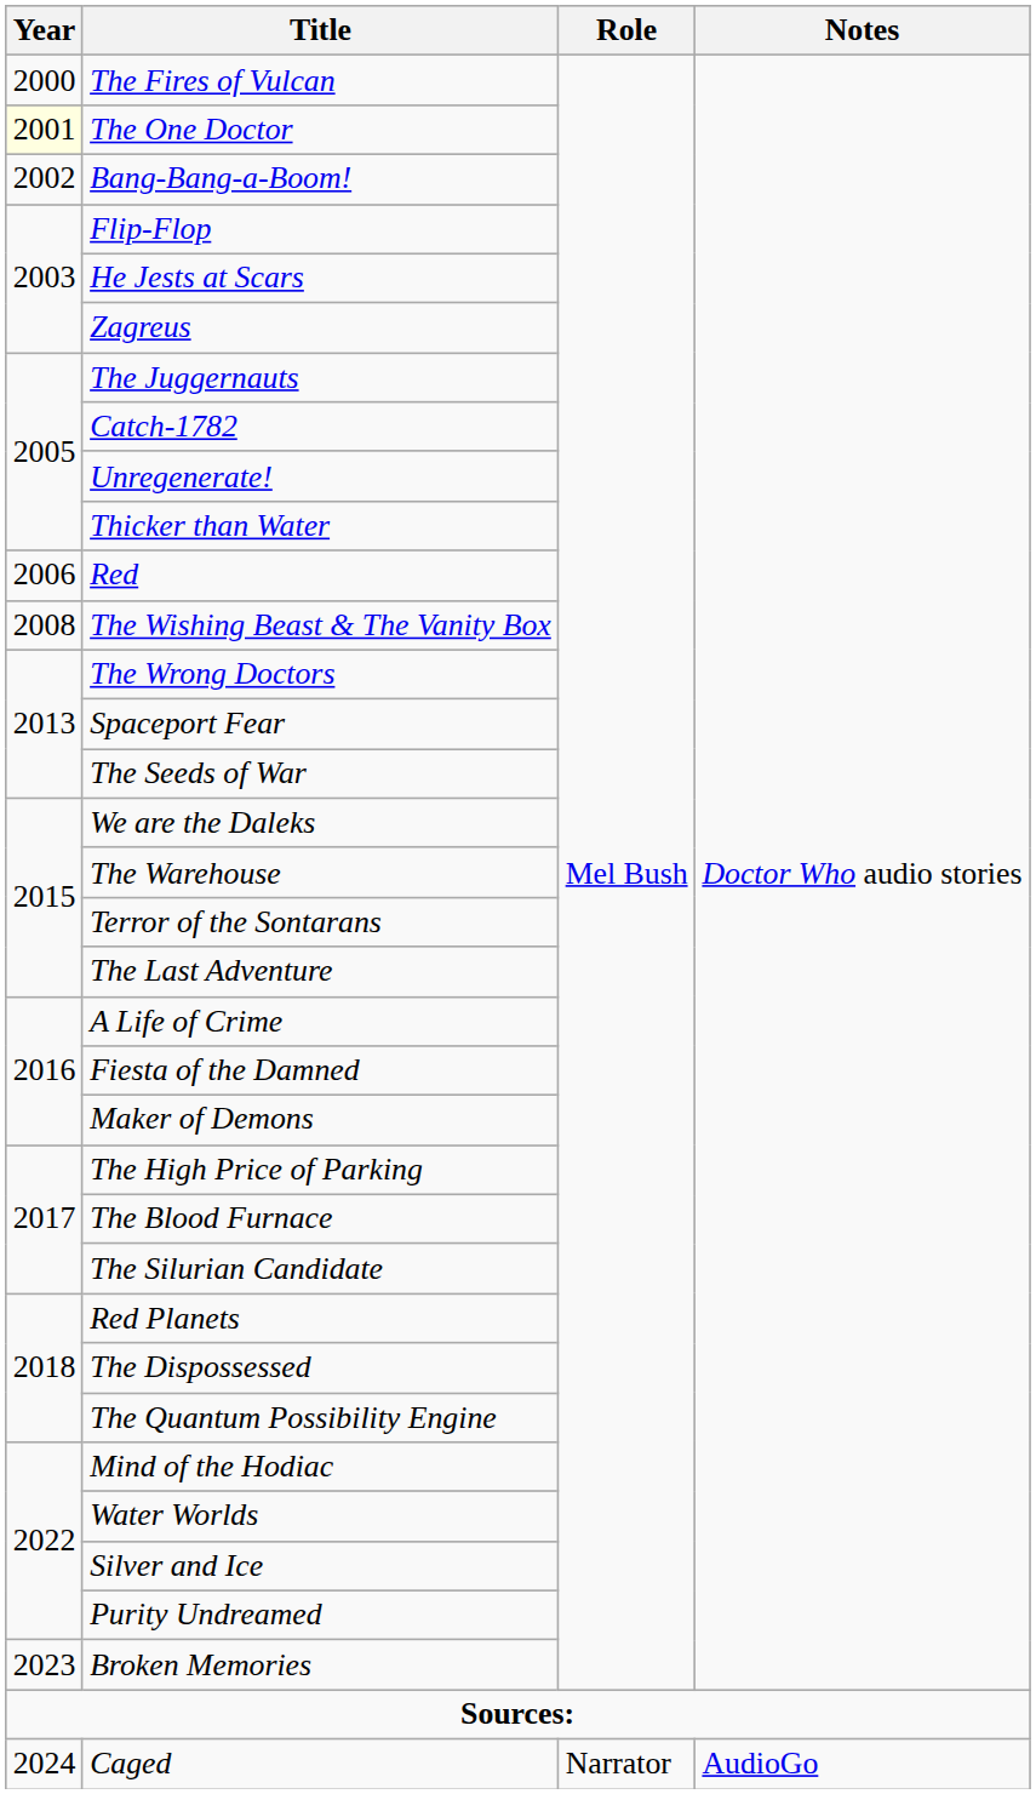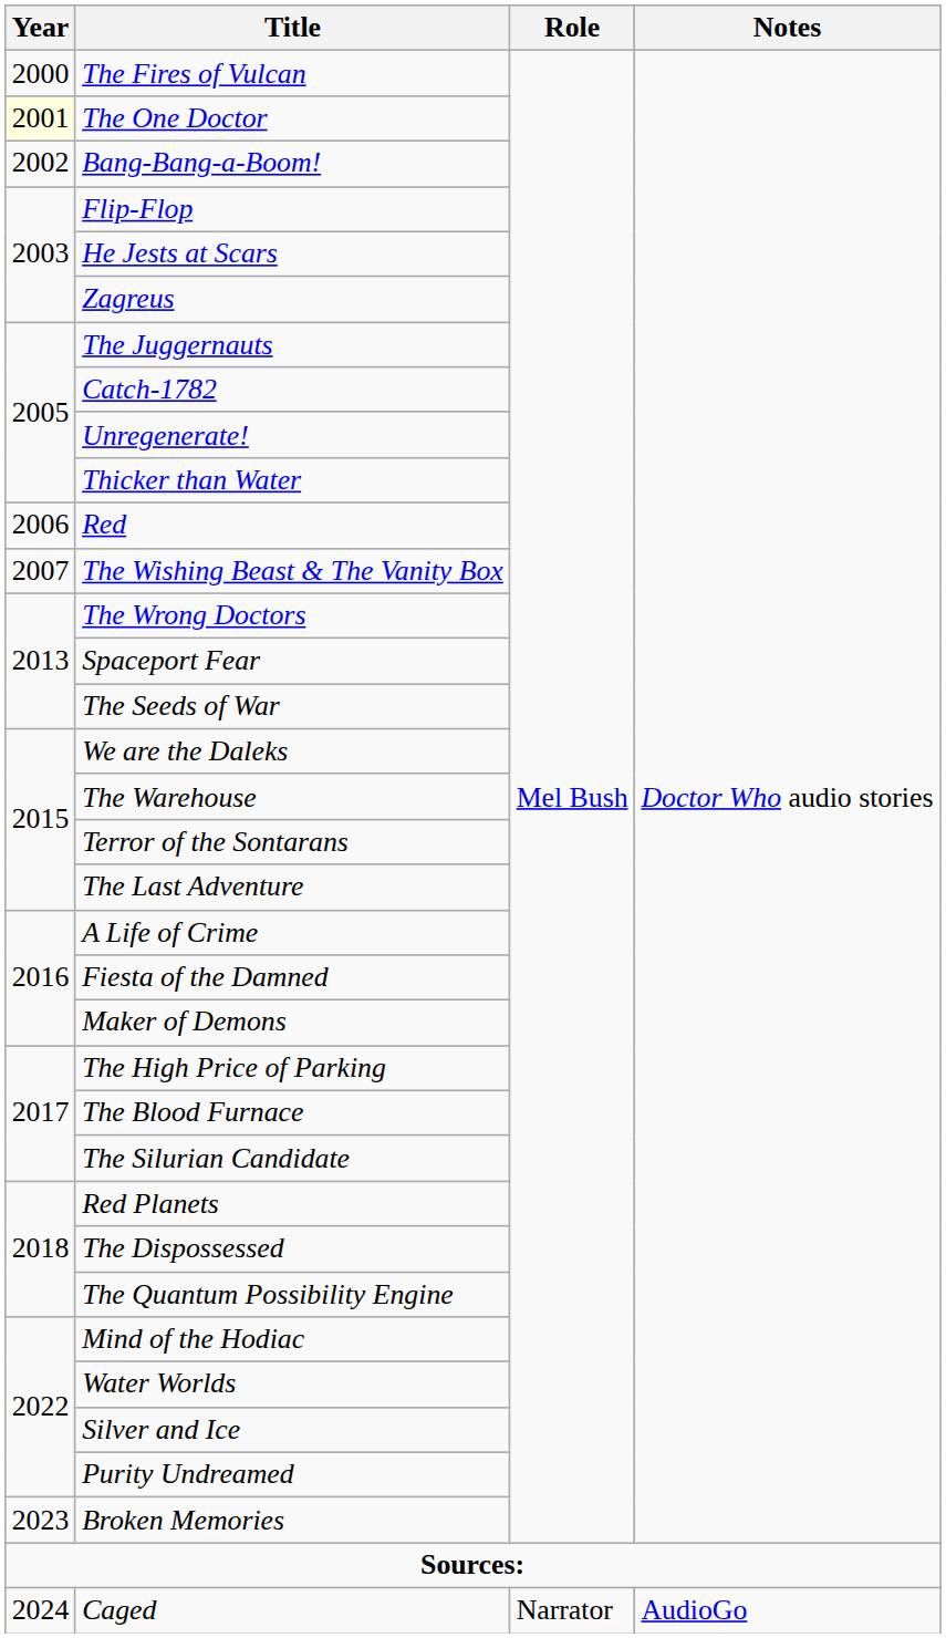 <table class="wikitable">
 <tr>
 <th>Year</th>
 <th>Title</th>
 <th>Role</th>
 <th>Notes</th>
 </tr>
 <tr>
 <td>2000</td>
 <td><em><a href='#'>The Fires of Vulcan</a></em></td>
 <td rowspan="33"><a href='#'>Mel Bush</a></td>
 <td rowspan="33"><em><a href='#'>Doctor Who</a></em> audio stories</td>
 </tr>
 <tr>
 <td style="background: lightyellow;">2001</td>
 <td><em><a href='#'>The One Doctor</a></em></td>
 </tr>
 <tr>
 <td>2002</td>
 <td><em><a href='#'>Bang-Bang-a-Boom!</a></em></td>
 </tr>
 <tr>
 <td rowspan="3">2003</td>
 <td><em><a href='#'>Flip-Flop</a></em></td>
 </tr>
 <tr>
 <td><em><a href='#'>He Jests at Scars</a></em></td>
 </tr>
 <tr>
 <td><em><a href='#'>Zagreus</a></em></td>
 </tr>
 <tr>
 <td rowspan="4">2005</td>
 <td><em><a href='#'>The Juggernauts</a></em></td>
 </tr>
 <tr>
 <td><em><a href='#'>Catch-1782</a></em></td>
 </tr>
 <tr>
 <td><em><a href='#'>Unregenerate!</a></em></td>
 </tr>
 <tr>
 <td><em><a href='#'>Thicker than Water</a></em></td>
 </tr>
 <tr>
 <td>2006</td>
 <td><em><a href='#'>Red</a></em></td>
 </tr>
 <tr>
-<td>2008</td>
+<td>2007</td>
 <td><em><a href='#'>The Wishing Beast & The Vanity Box</a></em></td>
 </tr>
 <tr>
 <td rowspan="3">2013</td>
 <td><em><a href='#'>The Wrong Doctors</a></em></td>
 </tr>
 <tr>
 <td><em>Spaceport Fear</em></td>
 </tr>
 <tr>
 <td><em>The Seeds of War</em></td>
 </tr>
 <tr>
 <td rowspan="4">2015</td>
 <td><em>We are the Daleks</em></td>
 </tr>
 <tr>
 <td><em>The Warehouse</em></td>
 </tr>
 <tr>
 <td><em>Terror of the Sontarans</em></td>
 </tr>
 <tr>
 <td><em>The Last Adventure</em></td>
 </tr>
 <tr>
 <td rowspan="3">2016</td>
 <td><em>A Life of Crime</em></td>
 </tr>
 <tr>
 <td><em>Fiesta of the Damned</em></td>
 </tr>
 <tr>
 <td><em>Maker of Demons</em></td>
 </tr>
 <tr>
 <td rowspan="3">2017</td>
 <td><em>The High Price of Parking</em></td>
 </tr>
 <tr>
 <td><em>The Blood Furnace</em></td>
 </tr>
 <tr>
 <td><em>The Silurian Candidate</em></td>
 </tr>
 <tr>
 <td rowspan="3">2018</td>
 <td><em>Red Planets</em></td>
 </tr>
 <tr>
 <td><em>The Dispossessed</em></td>
 </tr>
 <tr>
 <td><em>The Quantum Possibility Engine</em></td>
 </tr>
 <tr>
 <td rowspan="4">2022</td>
 <td><em>Mind of the Hodiac</em></td>
 </tr>
 <tr>
 <td><em>Water Worlds</em></td>
 </tr>
 <tr>
 <td><em>Silver and Ice</em></td>
 </tr>
 <tr>
 <td><em>Purity Undreamed</em></td>
 </tr>
 <tr>
 <td>2023</td>
 <td><em>Broken Memories</em></td>
 </tr>
 <tr>
 <td colspan="4" style="text-align: center;"><strong>Sources:</strong> </td>
 </tr>
 <tr>
 <td>2024</td>
 <td><em>Caged</em></td>
 <td>Narrator</td>
 <td><a href='#'>AudioGo</a></td>
 </tr>
 </table>
